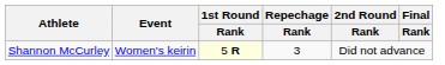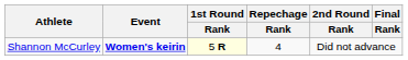 <table class="wikitable" style="font-size:90%">
 <tr>
 <th rowspan=2>Athlete</th>
 <th rowspan=2>Event</th>
 <th>1st Round</th>
 <th>Repechage</th>
 <th>2nd Round</th>
 <th>Final</th>
 </tr>
 <tr style="font-size:95%">
 <th>Rank</th>
 <th>Rank</th>
 <th>Rank</th>
 <th>Rank</th>
 </tr>
 <tr align=center>
 <td align=left><a href='#'>Shannon McCurley</a></td>
-<td align=left><a href='#'>Women's keirin</a></td>
+<td align=left><strong><a href='#'>Women's keirin</a></strong></td>
 <td style="background: lightyellow;">5 <strong>R</strong></td>
-<td>3</td>
+<td>4</td>
 <td colspan=2>Did not advance</td>
 </tr>
 </table>
